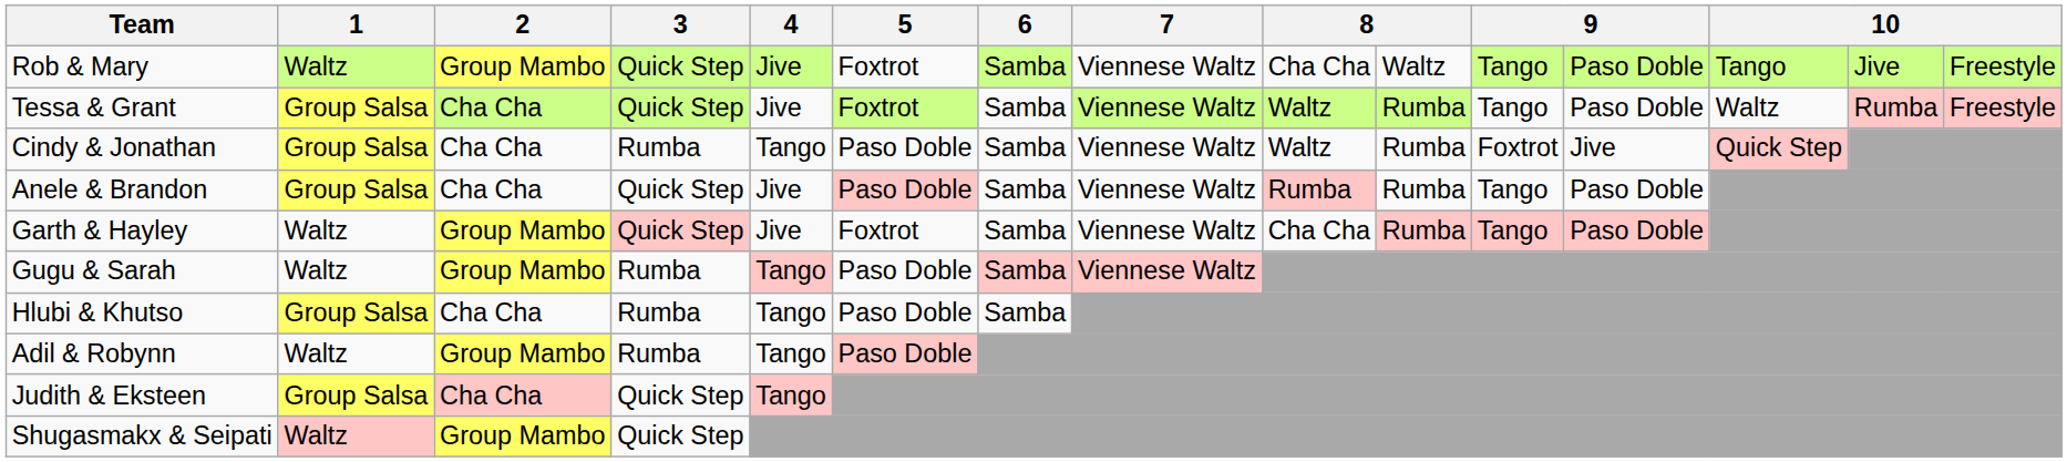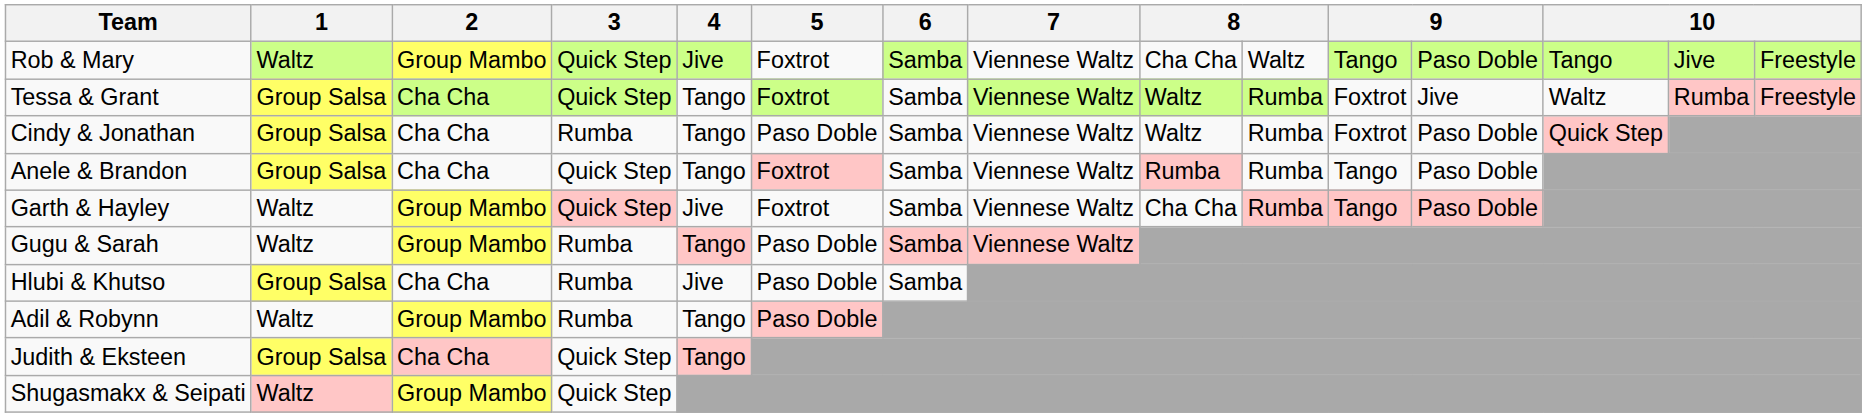 <table class="wikitable" style="margin:auto;">
 <tr>
 <th>Team</th>
 <th>1</th>
 <th>2</th>
 <th>3</th>
 <th>4</th>
 <th>5</th>
 <th>6</th>
 <th>7</th>
 <th colspan=2>8</th>
 <th colspan=2>9</th>
 <th colspan=3>10</th>
 </tr>
 <tr>
 <td>Rob & Mary</td>
 <td style="background:#ccff88;">Waltz</td>
 <td style="background:#ff6;">Group Mambo</td>
 <td style="background:#ccff88;">Quick Step</td>
 <td style="background:#ccff88;">Jive</td>
 <td>Foxtrot</td>
 <td style="background:#ccff88;">Samba</td>
 <td>Viennese Waltz</td>
 <td>Cha Cha</td>
 <td>Waltz</td>
 <td style="background:#ccff88;">Tango</td>
 <td style="background:#ccff88;">Paso Doble</td>
 <td style="background:#ccff88;">Tango</td>
 <td style="background:#ccff88;">Jive</td>
 <td style="background:#ccff88;">Freestyle</td>
 </tr>
 <tr>
 <td>Tessa & Grant</td>
 <td style="background:#ff6;">Group Salsa</td>
 <td style="background:#ccff88;">Cha Cha</td>
 <td style="background:#ccff88;">Quick Step</td>
-<td>Jive</td>
+<td>Tango</td>
 <td style="background:#ccff88;">Foxtrot</td>
 <td>Samba</td>
 <td style="background:#ccff88;">Viennese Waltz</td>
 <td style="background:#ccff88;">Waltz</td>
 <td style="background:#ccff88;">Rumba</td>
-<td>Tango</td>
-<td>Paso Doble</td>
+<td>Foxtrot</td>
+<td>Jive</td>
 <td>Waltz</td>
 <td style="background:#ffc6c6;">Rumba</td>
 <td style="background:#ffc6c6;">Freestyle</td>
 </tr>
 <tr>
 <td>Cindy & Jonathan</td>
 <td style="background:#ff6;">Group Salsa</td>
 <td>Cha Cha</td>
 <td>Rumba</td>
 <td>Tango</td>
 <td>Paso Doble</td>
 <td>Samba</td>
 <td>Viennese Waltz</td>
 <td>Waltz</td>
 <td>Rumba</td>
 <td>Foxtrot</td>
-<td>Jive</td>
+<td>Paso Doble</td>
 <td style="background:#ffc6c6;">Quick Step</td>
 <td style="background:darkgrey;" colspan="2"></td>
 </tr>
 <tr>
 <td>Anele & Brandon</td>
 <td style="background:#ff6;">Group Salsa</td>
 <td>Cha Cha</td>
 <td>Quick Step</td>
-<td>Jive</td>
-<td style="background:#ffc6c6;">Paso Doble</td>
+<td>Tango</td>
+<td style="background:#ffc6c6;">Foxtrot</td>
 <td>Samba</td>
 <td>Viennese Waltz</td>
 <td style="background:#ffc6c6;">Rumba</td>
 <td>Rumba</td>
 <td>Tango</td>
 <td>Paso Doble</td>
 <td style="background:darkgrey;" colspan="3"></td>
 </tr>
 <tr>
 <td>Garth & Hayley</td>
 <td>Waltz</td>
 <td style="background:#ff6;">Group Mambo</td>
 <td style="background:#ffc6c6;">Quick Step</td>
 <td>Jive</td>
 <td>Foxtrot</td>
 <td>Samba</td>
 <td>Viennese Waltz</td>
 <td>Cha Cha</td>
 <td style="background:#ffc6c6;">Rumba</td>
 <td style="background:#ffc6c6;">Tango</td>
 <td style="background:#ffc6c6;">Paso Doble</td>
 <td style="background:darkgrey;" colspan="7"></td>
 </tr>
 <tr>
 <td>Gugu & Sarah</td>
 <td>Waltz</td>
 <td style="background:#ff6;">Group Mambo</td>
 <td>Rumba</td>
 <td style="background:#ffc6c6;">Tango</td>
 <td>Paso Doble</td>
 <td style="background:#ffc6c6;">Samba</td>
 <td style="background:#ffc6c6;">Viennese Waltz</td>
 <td style="background:darkgrey;" colspan="8"></td>
 </tr>
 <tr>
 <td>Hlubi & Khutso</td>
 <td style="background:#ff6;">Group Salsa</td>
 <td>Cha Cha</td>
 <td>Rumba</td>
-<td>Tango</td>
+<td>Jive</td>
 <td>Paso Doble</td>
 <td>Samba</td>
 <td style="background:darkgrey;" colspan="9"></td>
 </tr>
 <tr>
 <td>Adil & Robynn</td>
 <td>Waltz</td>
 <td style="background:#ff6;">Group Mambo</td>
 <td>Rumba</td>
 <td>Tango</td>
 <td style="background:#ffc6c6;">Paso Doble</td>
 <td style="background:darkgrey;" colspan="10"></td>
 </tr>
 <tr>
 <td>Judith & Eksteen</td>
 <td style="background:#ff6;">Group Salsa</td>
 <td style="background:#ffc6c6;">Cha Cha</td>
 <td>Quick Step</td>
 <td style="background:#ffc6c6;">Tango</td>
 <td style="background:darkgrey;" colspan="11"></td>
 </tr>
 <tr>
 <td>Shugasmakx & Seipati</td>
 <td style="background:#ffc6c6;">Waltz</td>
 <td style="background:#ff6;">Group Mambo</td>
 <td>Quick Step</td>
 <td style="background:darkgrey;" colspan="12"></td>
 </tr>
 </table>
